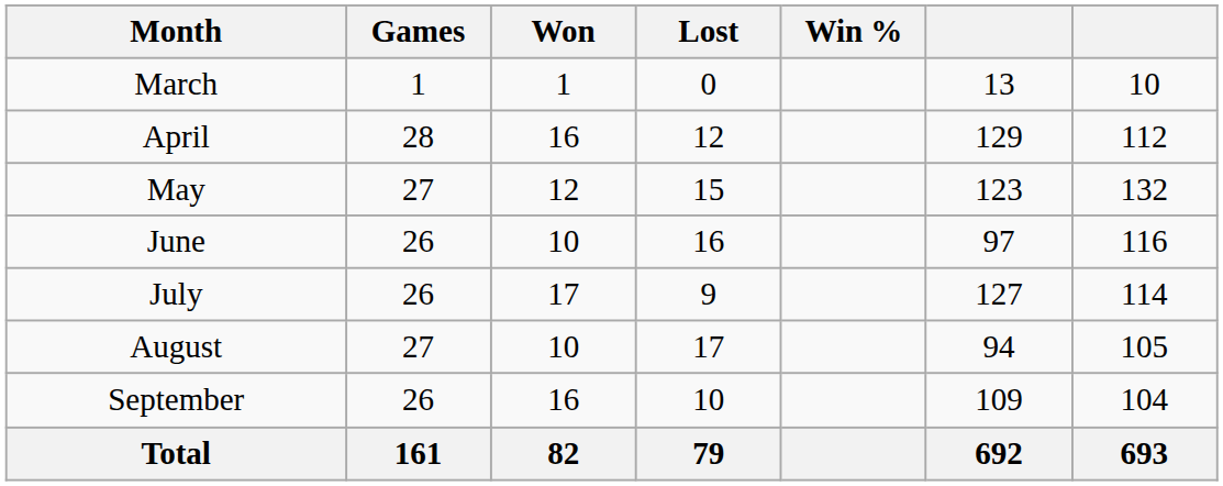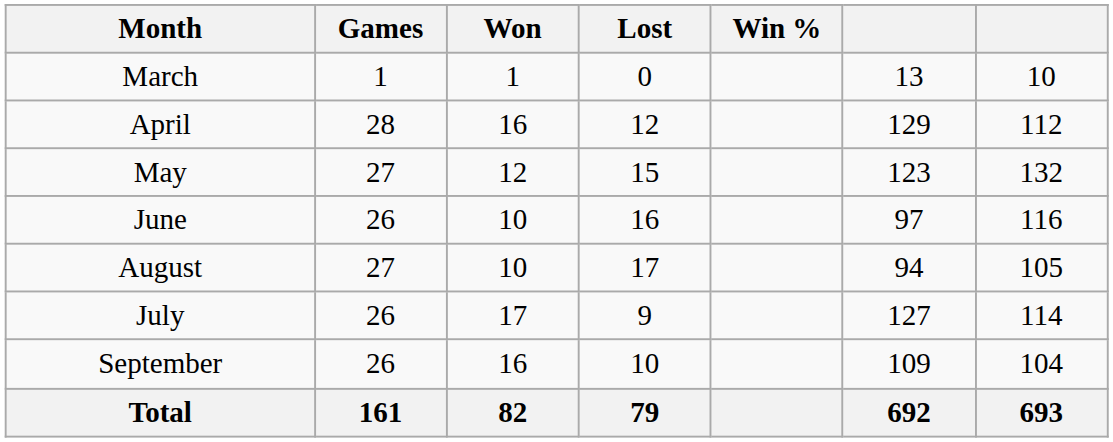 <table class="wikitable" style="font-size:95%; text-align:center; width:38em;margin: 0.5em auto;">
 <tr>
 <th width="28%">Month</th>
 <th width="12%">Games</th>
 <th width="12%">Won</th>
 <th width="12%">Lost</th>
 <th width="12%">Win %</th>
 <th width="12%"></th>
 <th width="12%"></th>
 </tr>
 <tr>
 <td>March</td>
 <td>1</td>
 <td>1</td>
 <td>0</td>
 <td></td>
 <td>13</td>
 <td>10</td>
 </tr>
 <tr>
 <td>April</td>
 <td>28</td>
 <td>16</td>
 <td>12</td>
 <td></td>
 <td>129</td>
 <td>112</td>
 </tr>
 <tr>
 <td>May</td>
 <td>27</td>
 <td>12</td>
 <td>15</td>
 <td></td>
 <td>123</td>
 <td>132</td>
 </tr>
 <tr>
 <td>June</td>
 <td>26</td>
 <td>10</td>
 <td>16</td>
 <td></td>
 <td>97</td>
 <td>116</td>
 </tr>
 <tr>
+<td>August</td>
+<td>27</td>
+<td>10</td>
+<td>17</td>
+<td></td>
+<td>94</td>
+<td>105</td>
+</tr>
+<tr>
 <td>July</td>
 <td>26</td>
 <td>17</td>
 <td>9</td>
 <td></td>
 <td>127</td>
 <td>114</td>
-</tr>
-<tr>
-<td>August</td>
-<td>27</td>
-<td>10</td>
-<td>17</td>
-<td></td>
-<td>94</td>
-<td>105</td>
 </tr>
 <tr>
 <td>September</td>
 <td>26</td>
 <td>16</td>
 <td>10</td>
 <td></td>
 <td>109</td>
 <td>104</td>
 </tr>
 <tr>
 <th>Total</th>
 <th>161</th>
 <th>82</th>
 <th>79</th>
 <th></th>
 <th>692</th>
 <th>693</th>
 </tr>
 </table>
